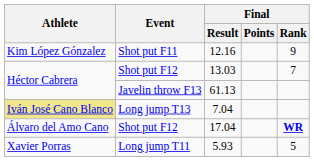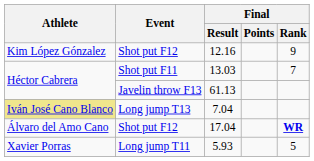 <table class=wikitable style="font-size:90%">
 <tr>
 <th rowspan="2">Athlete</th>
 <th rowspan="2">Event</th>
 <th colspan="3">Final</th>
 </tr>
 <tr>
 <th>Result</th>
 <th>Points</th>
 <th>Rank</th>
 </tr>
 <tr align=center>
 <td align=left><a href='#'>Kim López Gónzalez</a></td>
-<td align=left><a href='#'>Shot put F11</a></td>
+<td align=left><a href='#'>Shot put F12</a></td>
 <td>12.16</td>
 <td></td>
 <td>9</td>
 </tr>
 <tr align=center>
 <td align=left rowspan=2><a href='#'>Héctor Cabrera</a></td>
-<td align=left><a href='#'>Shot put F12</a></td>
+<td align=left><a href='#'>Shot put F11</a></td>
 <td>13.03</td>
 <td></td>
 <td>7</td>
 </tr>
 <tr align=center>
 <td align=left><a href='#'>Javelin throw F13</a></td>
 <td>61.13</td>
 <td></td>
 <td></td>
 </tr>
 <tr align=center>
 <td align=left style="background: khaki;"><a href='#'>Iván José Cano Blanco</a></td>
 <td align=left><a href='#'>Long jump T13</a></td>
 <td>7.04</td>
 <td></td>
 <td></td>
 </tr>
 <tr align=center>
 <td align=left><a href='#'>Álvaro del Amo Cano</a></td>
 <td align=left><a href='#'>Shot put F12</a></td>
 <td>17.04</td>
 <td></td>
 <td> <a href='#'><strong>WR</strong></a></td>
 </tr>
 <tr align=center>
 <td align=left><a href='#'>Xavier Porras</a></td>
 <td align=left><a href='#'>Long jump T11</a></td>
 <td>5.93</td>
 <td></td>
 <td>5</td>
 </tr>
 </table>
